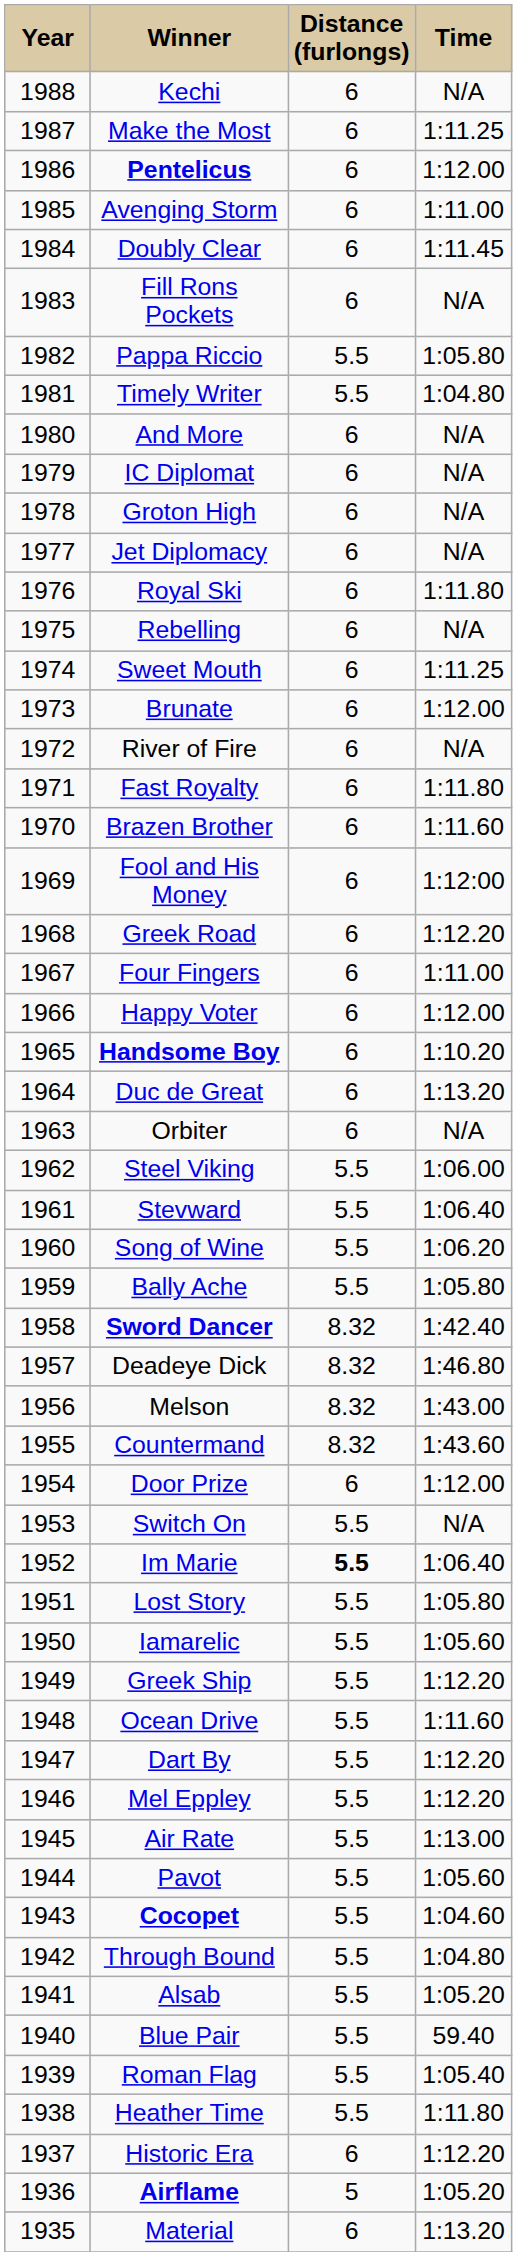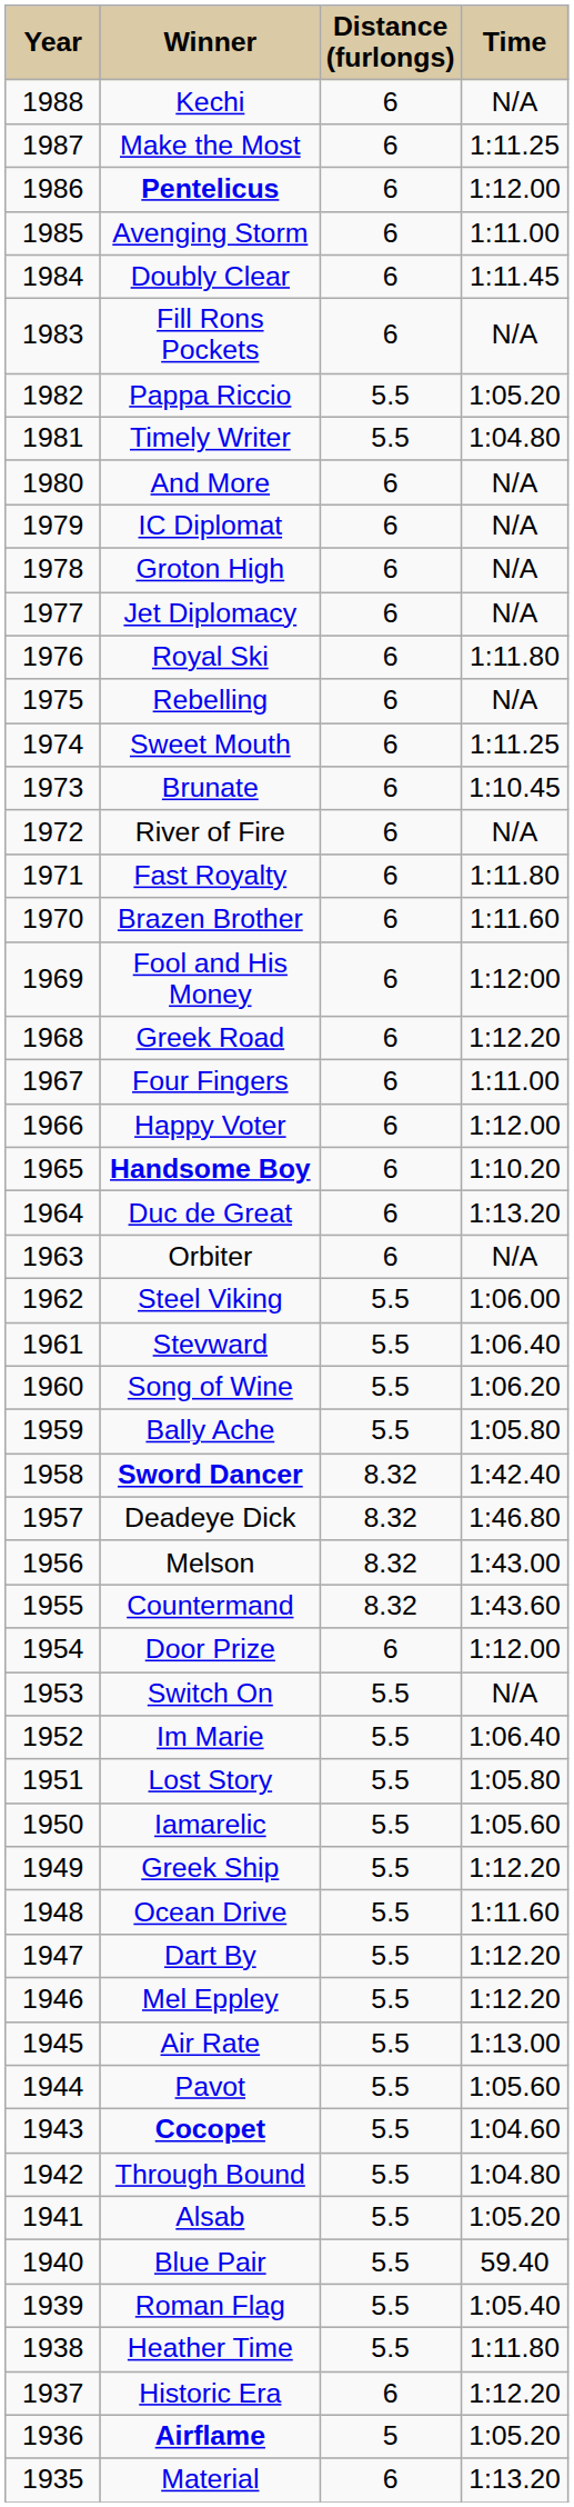 <table class="wikitable sortable">
 <tr>
 <th style="background-color:#DACAA5; width:48px">Year <br></th>
 <th style="background-color:#DACAA5; width:120px">Winner <br></th>
 <th style="background-color:#DACAA5; width:55px">Distance (furlongs) <br></th>
 <th style="background-color:#DACAA5; width:55px">Time <br></th>
 </tr>
 <tr>
 <td align=center>1988</td>
 <td align=center><a href='#'>Kechi</a></td>
 <td align=center>6</td>
 <td align=center>N/A</td>
 </tr>
 <tr>
 <td align=center>1987</td>
 <td align=center><a href='#'>Make the Most</a></td>
 <td align=center>6</td>
 <td align=center>1:11.25</td>
 </tr>
 <tr>
 <td align=center>1986</td>
 <td align=center><strong><a href='#'>Pentelicus</a></strong></td>
 <td align=center>6</td>
 <td align=center>1:12.00</td>
 </tr>
 <tr>
 <td align=center>1985</td>
 <td align=center><a href='#'>Avenging Storm</a></td>
 <td align=center>6</td>
 <td align=center>1:11.00</td>
 </tr>
 <tr>
 <td align=center>1984</td>
 <td align=center><a href='#'>Doubly Clear</a></td>
 <td align=center>6</td>
 <td align=center>1:11.45</td>
 </tr>
 <tr>
 <td align=center>1983</td>
 <td align=center><a href='#'>Fill Rons Pockets</a></td>
 <td align=center>6</td>
 <td align=center>N/A</td>
 </tr>
 <tr>
 <td align=center>1982</td>
 <td align=center><a href='#'>Pappa Riccio</a></td>
 <td align=center>5.5</td>
-<td align=center>1:05.80</td>
+<td align=center>1:05.20</td>
 </tr>
 <tr>
 <td align=center>1981</td>
 <td align=center><a href='#'>Timely Writer</a></td>
 <td align=center>5.5</td>
 <td align=center>1:04.80</td>
 </tr>
 <tr>
 <td align=center>1980</td>
 <td align=center><a href='#'>And More</a></td>
 <td align=center>6</td>
 <td align=center>N/A</td>
 </tr>
 <tr>
 <td align=center>1979</td>
 <td align=center><a href='#'>IC Diplomat</a></td>
 <td align=center>6</td>
 <td align=center>N/A</td>
 </tr>
 <tr>
 <td align=center>1978</td>
 <td align=center><a href='#'>Groton High</a></td>
 <td align=center>6</td>
 <td align=center>N/A</td>
 </tr>
 <tr>
 <td align=center>1977</td>
 <td align=center><a href='#'>Jet Diplomacy</a></td>
 <td align=center>6</td>
 <td align=center>N/A</td>
 </tr>
 <tr>
 <td align=center>1976</td>
 <td align=center><a href='#'>Royal Ski</a></td>
 <td align=center>6</td>
 <td align=center>1:11.80</td>
 </tr>
 <tr>
 <td align=center>1975</td>
 <td align=center><a href='#'>Rebelling</a></td>
 <td align=center>6</td>
 <td align=center>N/A</td>
 </tr>
 <tr>
 <td align=center>1974</td>
 <td align=center><a href='#'>Sweet Mouth</a></td>
 <td align=center>6</td>
 <td align=center>1:11.25</td>
 </tr>
 <tr>
 <td align=center>1973</td>
 <td align=center><a href='#'>Brunate</a></td>
 <td align=center>6</td>
-<td align=center>1:12.00</td>
+<td align=center>1:10.45</td>
 </tr>
 <tr>
 <td align=center>1972</td>
 <td align=center>River of Fire</td>
 <td align=center>6</td>
 <td align=center>N/A</td>
 </tr>
 <tr>
 <td align=center>1971</td>
 <td align=center><a href='#'>Fast Royalty</a></td>
 <td align=center>6</td>
 <td align=center>1:11.80</td>
 </tr>
 <tr>
 <td align=center>1970</td>
 <td align=center><a href='#'>Brazen Brother</a></td>
 <td align=center>6</td>
 <td align=center>1:11.60</td>
 </tr>
 <tr>
 <td align=center>1969</td>
 <td align=center><a href='#'>Fool and His Money</a></td>
 <td align=center>6</td>
 <td align=center>1:12:00</td>
 </tr>
 <tr>
 <td align=center>1968</td>
 <td align=center><a href='#'>Greek Road</a></td>
 <td align=center>6</td>
 <td align=center>1:12.20</td>
 </tr>
 <tr>
 <td align=center>1967</td>
 <td align=center><a href='#'>Four Fingers</a></td>
 <td align=center>6</td>
 <td align=center>1:11.00</td>
 </tr>
 <tr>
 <td align=center>1966</td>
 <td align=center><a href='#'>Happy Voter</a></td>
 <td align=center>6</td>
 <td align=center>1:12.00</td>
 </tr>
 <tr>
 <td align=center>1965</td>
 <td align=center><strong><a href='#'>Handsome Boy</a></strong></td>
 <td align=center>6</td>
 <td align=center>1:10.20</td>
 </tr>
 <tr>
 <td align=center>1964</td>
 <td align=center><a href='#'>Duc de Great</a></td>
 <td align=center>6</td>
 <td align=center>1:13.20</td>
 </tr>
 <tr>
 <td align=center>1963</td>
 <td align=center>Orbiter</td>
 <td align=center>6</td>
 <td align=center>N/A</td>
 </tr>
 <tr>
 <td align=center>1962</td>
 <td align=center><a href='#'>Steel Viking</a></td>
 <td align=center>5.5</td>
 <td align=center>1:06.00</td>
 </tr>
 <tr>
 <td align=center>1961</td>
 <td align=center><a href='#'>Stevward</a></td>
 <td align=center>5.5</td>
 <td align=center>1:06.40</td>
 </tr>
 <tr>
 <td align=center>1960</td>
 <td align=center><a href='#'>Song of Wine</a></td>
 <td align=center>5.5</td>
 <td align=center>1:06.20</td>
 </tr>
 <tr>
 <td align=center>1959</td>
 <td align=center><a href='#'>Bally Ache</a></td>
 <td align=center>5.5</td>
 <td align=center>1:05.80</td>
 </tr>
 <tr>
 <td align=center>1958</td>
 <td align=center><strong><a href='#'>Sword Dancer</a></strong></td>
 <td align=center>8.32</td>
 <td align=center>1:42.40</td>
 </tr>
 <tr>
 <td align=center>1957</td>
 <td align=center>Deadeye Dick</td>
 <td align=center>8.32</td>
 <td align=center>1:46.80</td>
 </tr>
 <tr>
 <td align=center>1956</td>
 <td align=center>Melson</td>
 <td align=center>8.32</td>
 <td align=center>1:43.00</td>
 </tr>
 <tr>
 <td align=center>1955</td>
 <td align=center><a href='#'>Countermand</a></td>
 <td align=center>8.32</td>
 <td align=center>1:43.60</td>
 </tr>
 <tr>
 <td align=center>1954</td>
 <td align=center><a href='#'>Door Prize</a></td>
 <td align=center>6</td>
 <td align=center>1:12.00</td>
 </tr>
 <tr>
 <td align=center>1953</td>
 <td align=center><a href='#'>Switch On</a></td>
 <td align=center>5.5</td>
 <td align=center>N/A</td>
 </tr>
 <tr>
 <td align=center>1952</td>
 <td align=center><a href='#'>Im Marie</a></td>
-<td align=center><strong>5.5</strong></td>
+<td align=center>5.5</td>
 <td align=center>1:06.40</td>
 </tr>
 <tr>
 <td align=center>1951</td>
 <td align=center><a href='#'>Lost Story</a></td>
 <td align=center>5.5</td>
 <td align=center>1:05.80</td>
 </tr>
 <tr>
 <td align=center>1950</td>
 <td align=center><a href='#'>Iamarelic</a></td>
 <td align=center>5.5</td>
 <td align=center>1:05.60</td>
 </tr>
 <tr>
 <td align=center>1949</td>
 <td align=center><a href='#'>Greek Ship</a></td>
 <td align=center>5.5</td>
 <td align=center>1:12.20</td>
 </tr>
 <tr>
 <td align=center>1948</td>
 <td align=center><a href='#'>Ocean Drive</a></td>
 <td align=center>5.5</td>
 <td align=center>1:11.60</td>
 </tr>
 <tr>
 <td align=center>1947</td>
 <td align=center><a href='#'>Dart By</a></td>
 <td align=center>5.5</td>
 <td align=center>1:12.20</td>
 </tr>
 <tr>
 <td align=center>1946</td>
 <td align=center><a href='#'>Mel Eppley</a></td>
 <td align=center>5.5</td>
 <td align=center>1:12.20</td>
 </tr>
 <tr>
 <td align=center>1945</td>
 <td align=center><a href='#'>Air Rate</a></td>
 <td align=center>5.5</td>
 <td align=center>1:13.00</td>
 </tr>
 <tr>
 <td align=center>1944</td>
 <td align=center><a href='#'>Pavot</a></td>
 <td align=center>5.5</td>
 <td align=center>1:05.60</td>
 </tr>
 <tr>
 <td align=center>1943</td>
 <td align=center><strong><a href='#'>Cocopet</a></strong></td>
 <td align=center>5.5</td>
 <td align=center>1:04.60</td>
 </tr>
 <tr>
 <td align=center>1942</td>
 <td align=center><a href='#'>Through Bound</a></td>
 <td align=center>5.5</td>
 <td align=center>1:04.80</td>
 </tr>
 <tr>
 <td align=center>1941</td>
 <td align=center><a href='#'>Alsab</a></td>
 <td align=center>5.5</td>
 <td align=center>1:05.20</td>
 </tr>
 <tr>
 <td align=center>1940</td>
 <td align=center><a href='#'>Blue Pair</a></td>
 <td align=center>5.5</td>
 <td align=center>59.40</td>
 </tr>
 <tr>
 <td align=center>1939</td>
 <td align=center><a href='#'>Roman Flag</a></td>
 <td align=center>5.5</td>
 <td align=center>1:05.40</td>
 </tr>
 <tr>
 <td align=center>1938</td>
 <td align=center><a href='#'>Heather Time</a></td>
 <td align=center>5.5</td>
 <td align=center>1:11.80</td>
 </tr>
 <tr>
 <td align=center>1937</td>
 <td align=center><a href='#'>Historic Era</a></td>
 <td align=center>6</td>
 <td align=center>1:12.20</td>
 </tr>
 <tr>
 <td align=center>1936</td>
 <td align=center><strong><a href='#'>Airflame</a></strong></td>
 <td align=center>5</td>
 <td align=center>1:05.20</td>
 </tr>
 <tr>
 <td align=center>1935</td>
 <td align=center><a href='#'>Material</a></td>
 <td align=center>6</td>
 <td align=center>1:13.20</td>
 </tr>
 <tr>
 </tr>
 </table>
